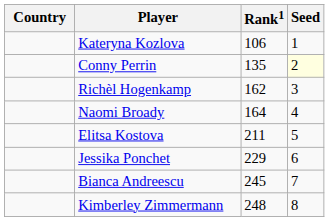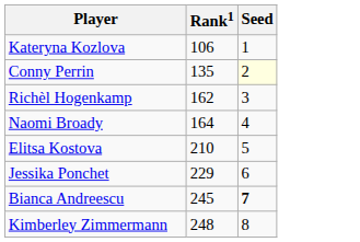 <table class="sortable wikitable">
 <tr>
-<th width="70">Country</th>
 <th width="175">Player</th>
 <th>Rank<sup>1</sup></th>
 <th>Seed</th>
 </tr>
 <tr>
-<td></td>
 <td><a href='#'>Kateryna Kozlova</a></td>
 <td>106</td>
 <td>1</td>
 </tr>
 <tr>
-<td></td>
 <td><a href='#'>Conny Perrin</a></td>
 <td>135</td>
 <td style="background: lightyellow;">2</td>
 </tr>
 <tr>
-<td></td>
 <td><a href='#'>Richèl Hogenkamp</a></td>
 <td>162</td>
 <td>3</td>
 </tr>
 <tr>
-<td></td>
 <td><a href='#'>Naomi Broady</a></td>
 <td>164</td>
 <td>4</td>
 </tr>
 <tr>
-<td></td>
 <td><a href='#'>Elitsa Kostova</a></td>
-<td>211</td>
+<td>210</td>
 <td>5</td>
 </tr>
 <tr>
-<td></td>
 <td><a href='#'>Jessika Ponchet</a></td>
 <td>229</td>
 <td>6</td>
 </tr>
 <tr>
-<td></td>
 <td><a href='#'>Bianca Andreescu</a></td>
 <td>245</td>
-<td>7</td>
+<td><strong>7</strong></td>
 </tr>
 <tr>
-<td></td>
 <td><a href='#'>Kimberley Zimmermann</a></td>
 <td>248</td>
 <td>8</td>
 </tr>
 </table>
